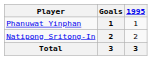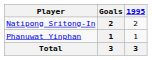 <table class="wikitable sortable" style="text-align:center;">
 <tr>
 <th>Player</th>
 <th>Goals</th>
 <th><a href='#'>1995</a></th>
 </tr>
 <tr>
+<td align="left"> <a href='#'>Natipong Sritong-In</a></td>
+<th>2</th>
+<td>2</td>
+</tr>
+<tr>
 <td align="left"> <a href='#'>Phanuwat Yinphan</a></td>
 <th>1</th>
 <td>1</td>
-</tr>
-<tr>
-<td align="left"> <a href='#'>Natipong Sritong-In</a></td>
-<th>2</th>
-<td>2</td>
 </tr>
 <tr class="sortbottom">
 <th>Total</th>
 <th>3</th>
 <th>3</th>
 </tr>
 </table>
